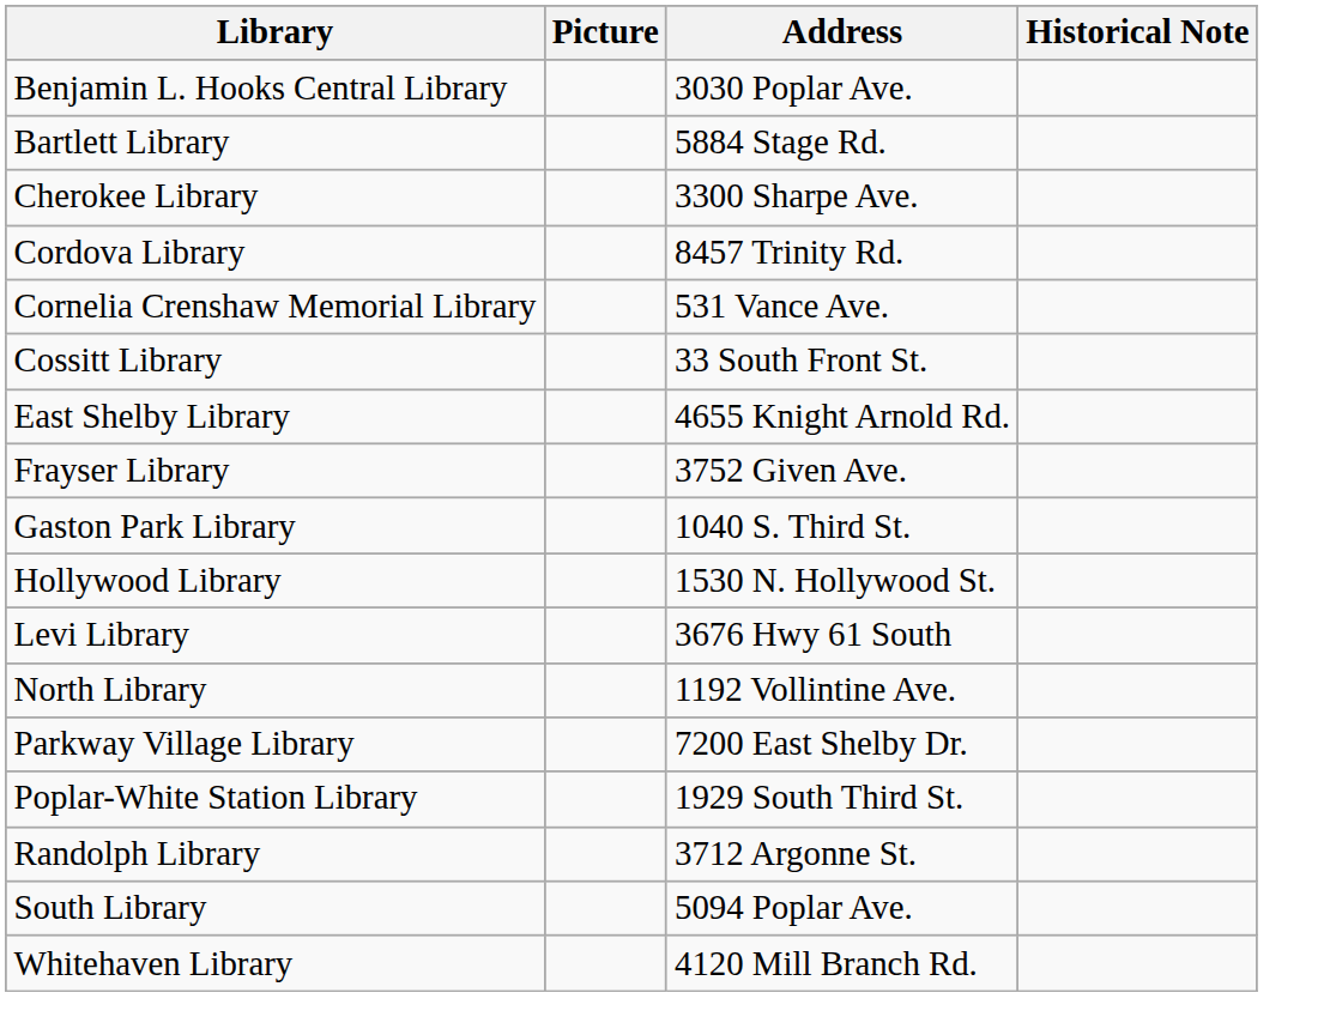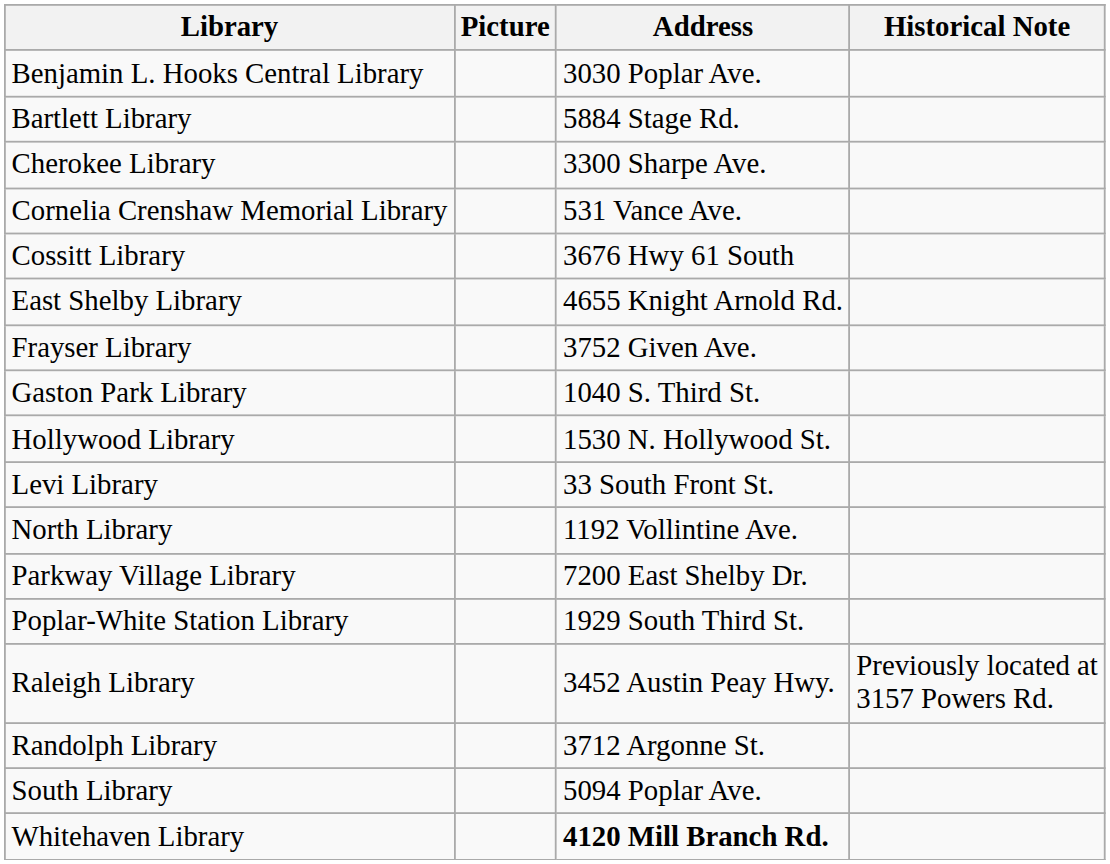 <table class="wikitable sortable">
 <tr>
 <th>Library</th>
 <th>Picture</th>
 <th>Address</th>
 <th>Historical Note</th>
 </tr>
 <tr>
 <td>Benjamin L. Hooks Central Library</td>
 <td></td>
 <td>3030 Poplar Ave.</td>
 <td></td>
 </tr>
 <tr>
 <td>Bartlett Library</td>
 <td></td>
 <td>5884 Stage Rd.</td>
 <td></td>
 </tr>
 <tr>
 <td>Cherokee Library</td>
 <td></td>
 <td>3300 Sharpe Ave.</td>
 <td></td>
 </tr>
 <tr>
-<td>Cordova Library</td>
-<td></td>
-<td>8457 Trinity Rd.</td>
-<td></td>
-</tr>
-<tr>
 <td>Cornelia Crenshaw Memorial Library</td>
 <td></td>
 <td>531 Vance Ave.</td>
 <td></td>
 </tr>
 <tr>
 <td>Cossitt Library</td>
 <td></td>
-<td>33 South Front St.</td>
+<td>3676 Hwy 61 South</td>
 <td></td>
 </tr>
 <tr>
 <td>East Shelby Library</td>
 <td></td>
 <td>4655 Knight Arnold Rd.</td>
 <td></td>
 </tr>
 <tr>
 <td>Frayser Library</td>
 <td></td>
 <td>3752 Given Ave.</td>
 <td></td>
 </tr>
 <tr>
 <td>Gaston Park Library</td>
 <td></td>
 <td>1040 S. Third St.</td>
 <td></td>
 </tr>
 <tr>
 <td>Hollywood Library</td>
 <td></td>
 <td>1530 N. Hollywood St.</td>
 <td></td>
 </tr>
 <tr>
 <td>Levi Library</td>
 <td></td>
-<td>3676 Hwy 61 South</td>
+<td>33 South Front St.</td>
 <td></td>
 </tr>
 <tr>
 <td>North Library</td>
 <td></td>
 <td>1192 Vollintine Ave.</td>
 <td></td>
 </tr>
 <tr>
 <td>Parkway Village Library</td>
 <td></td>
 <td>7200 East Shelby Dr.</td>
 <td></td>
 </tr>
 <tr>
 <td>Poplar-White Station Library</td>
 <td></td>
 <td>1929 South Third St.</td>
 <td></td>
 </tr>
 <tr>
+<td>Raleigh Library</td>
+<td></td>
+<td>3452 Austin Peay Hwy.</td>
+<td>Previously located at<br>3157 Powers Rd.</td>
+</tr>
+<tr>
 <td>Randolph Library</td>
 <td></td>
 <td>3712 Argonne St.</td>
 <td></td>
 </tr>
 <tr>
 <td>South Library</td>
 <td></td>
 <td>5094 Poplar Ave.</td>
 <td></td>
 </tr>
 <tr>
 <td>Whitehaven Library</td>
 <td></td>
-<td>4120 Mill Branch Rd.</td>
+<td><strong>4120 Mill Branch Rd.</strong></td>
 </tr>
 </table>
